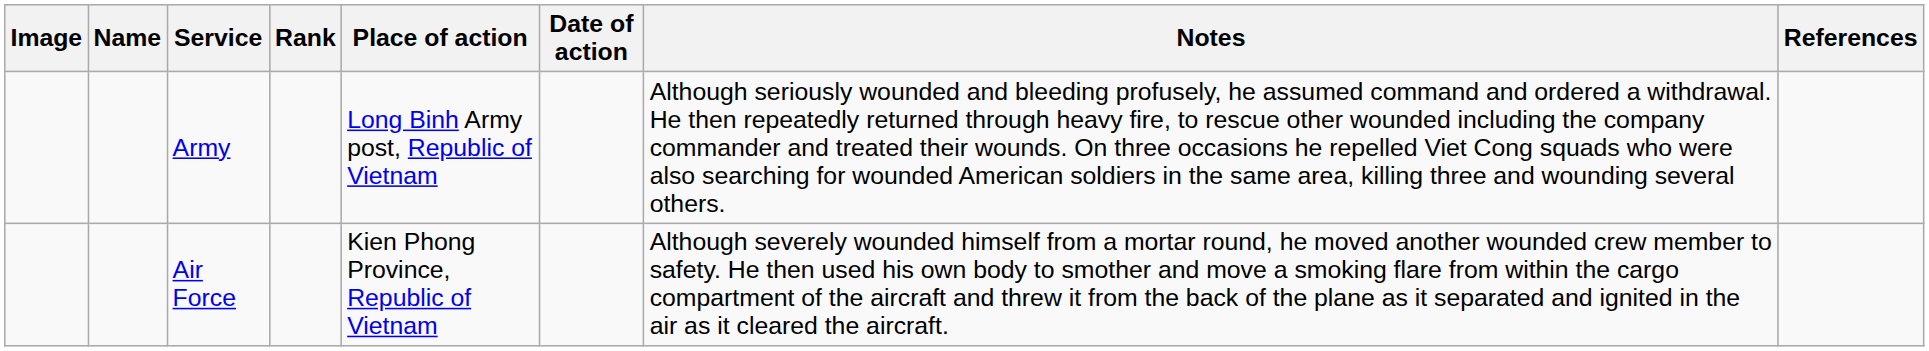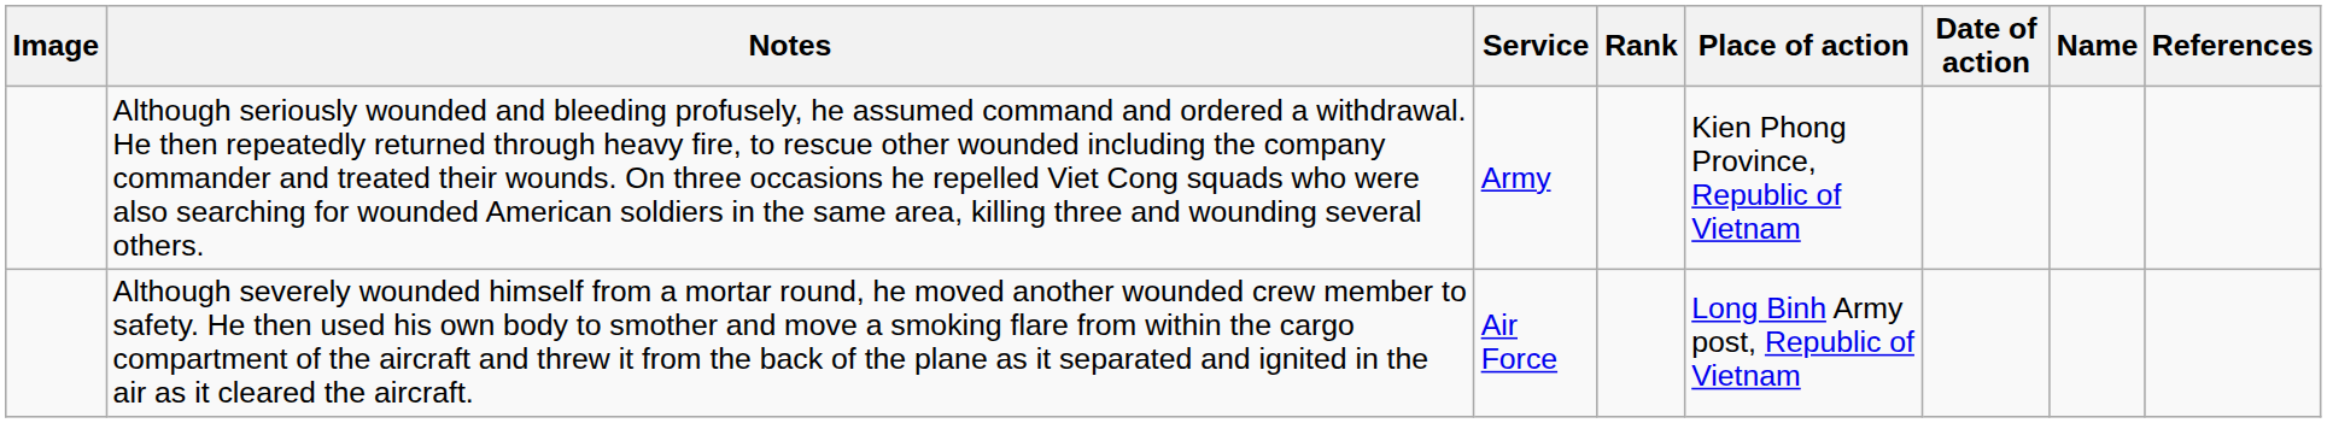 <table class="wikitable sortable" width="98%">
 <tr>
 <th class="unsortable">Image</th>
-<th>Name</th>
+<th class="unsortable">Notes</th>
 <th>Service</th>
 <th>Rank</th>
 <th>Place of action</th>
 <th>Date of action</th>
-<th class="unsortable">Notes</th>
+<th>Name</th>
 <th class="unsortable">References</th>
 </tr>
 <tr>
 <td></td>
-<td></td>
+<td>Although seriously wounded and bleeding profusely, he assumed command and ordered a withdrawal. He then repeatedly returned through heavy fire, to rescue other wounded including the company commander and treated their wounds. On three occasions he repelled Viet Cong squads who were also searching for wounded American soldiers in the same area, killing three and wounding several others.</td>
 <td><a href='#'>Army</a></td>
 <td></td>
-<td><a href='#'>Long Binh</a> Army post, <a href='#'>Republic of Vietnam</a></td>
+<td>Kien Phong Province, <a href='#'>Republic of Vietnam</a></td>
 <td></td>
-<td>Although seriously wounded and bleeding profusely, he assumed command and ordered a withdrawal. He then repeatedly returned through heavy fire, to rescue other wounded including the company commander and treated their wounds. On three occasions he repelled Viet Cong squads who were also searching for wounded American soldiers in the same area, killing three and wounding several others.</td>
+<td></td>
 <td></td>
 </tr>
 <tr>
 <td></td>
-<td></td>
+<td>Although severely wounded himself from a mortar round, he moved another wounded crew member to safety. He then used his own body to smother and move a smoking flare from within the cargo compartment of the aircraft and threw it from the back of the plane as it separated and ignited in the air as it cleared the aircraft.</td>
 <td><a href='#'>Air Force</a></td>
 <td></td>
-<td>Kien Phong Province, <a href='#'>Republic of Vietnam</a></td>
+<td><a href='#'>Long Binh</a> Army post, <a href='#'>Republic of Vietnam</a></td>
 <td></td>
-<td>Although severely wounded himself from a mortar round, he moved another wounded crew member to safety. He then used his own body to smother and move a smoking flare from within the cargo compartment of the aircraft and threw it from the back of the plane as it separated and ignited in the air as it cleared the aircraft.</td>
+<td></td>
 <td></td>
 </tr>
 </table>
